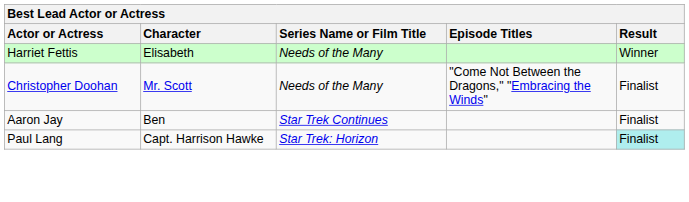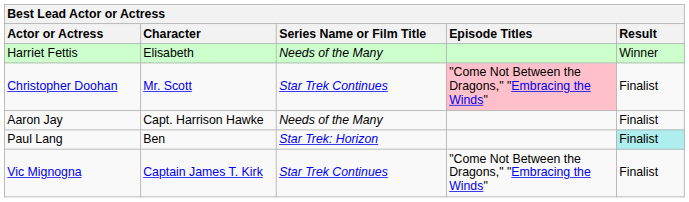 <table class="wikitable" width=100%>
 <tr>
 <th colspan="5" ! style="text-align:left;">Best Lead Actor or Actress</th>
 </tr>
 <tr>
 <th style="text-align:left; width: 20%;"><strong>Actor or Actress</strong></th>
 <th style="text-align:left; width: 20%;"><strong>Character</strong></th>
 <th style="text-align:left; width: 25%;"><strong>Series Name or Film Title</strong></th>
 <th style="text-align:left; width: 25%;"><strong>Episode Titles</strong></th>
 <th style="text-align:left; width: 10%;"><strong>Result</strong></th>
 </tr>
 <tr style="background-color:#ccffcc;">
 <td>Harriet Fettis</td>
 <td>Elisabeth</td>
 <td><em>Needs of the Many</em></td>
 <td></td>
 <td>Winner</td>
 </tr>
 <tr>
 <td><a href='#'>Christopher Doohan</a></td>
 <td><a href='#'>Mr. Scott</a></td>
-<td><em>Needs of the Many</em></td>
-<td>"Come Not Between the Dragons," "<a href='#'>Embracing the Winds</a>"</td>
+<td><em><a href='#'>Star Trek Continues</a></em></td>
+<td style="background: pink;">"Come Not Between the Dragons," "<a href='#'>Embracing the Winds</a>"</td>
 <td>Finalist</td>
 </tr>
 <tr>
 <td>Aaron Jay</td>
-<td>Ben</td>
-<td><em><a href='#'>Star Trek Continues</a></em></td>
+<td>Capt. Harrison Hawke</td>
+<td><em>Needs of the Many</em></td>
 <td></td>
 <td>Finalist</td>
 </tr>
 <tr>
 <td>Paul Lang</td>
-<td>Capt. Harrison Hawke</td>
+<td>Ben</td>
 <td><em><a href='#'>Star Trek: Horizon</a></em></td>
 <td></td>
 <td style="background: paleturquoise;">Finalist</td>
 </tr>
+<tr>
+<td><a href='#'>Vic Mignogna</a></td>
+<td><a href='#'>Captain James T. Kirk</a></td>
+<td><em><a href='#'>Star Trek Continues</a></em></td>
+<td>"Come Not Between the Dragons," "<a href='#'>Embracing the Winds</a>"</td>
+<td>Finalist</td>
+</tr>
 </table>
